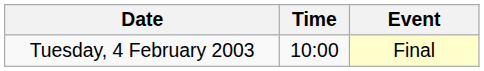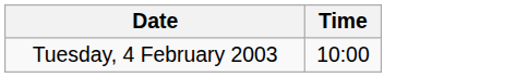 <table class = "wikitable" style="text-align:center;">
 <tr>
 <th width=220>Date</th>
 <th width=50>Time</th>
-<th width=100>Event</th>
 </tr>
 <tr>
 <td>Tuesday, 4 February 2003</td>
 <td>10:00</td>
-<td bgcolor=ffffcc>Final</td>
 </tr>
 </table>
